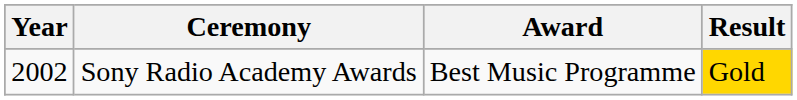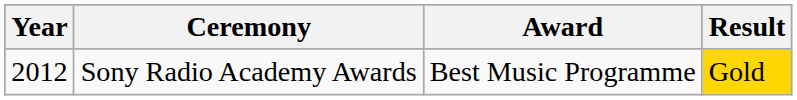 <table class="wikitable">
 <tr>
 <th>Year</th>
 <th>Ceremony</th>
 <th>Award</th>
 <th>Result</th>
 </tr>
 <tr>
-<td>2002</td>
+<td>2012</td>
 <td>Sony Radio Academy Awards</td>
 <td>Best Music Programme</td>
 <td style="background: gold;">Gold</td>
 </tr>
 </table>
